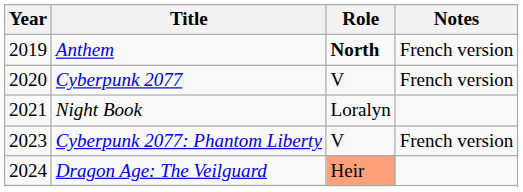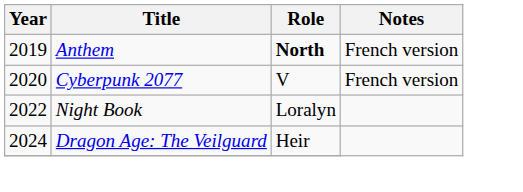 <table class="wikitable unsortable">
 <tr>
 <th>Year</th>
 <th>Title</th>
 <th>Role</th>
 <th>Notes</th>
 </tr>
 <tr>
 <td>2019</td>
 <td><em><a href='#'>Anthem</a></em></td>
 <td><strong>North</strong></td>
 <td>French version</td>
 </tr>
 <tr>
 <td>2020</td>
 <td><em><a href='#'>Cyberpunk 2077</a></em></td>
 <td>V</td>
 <td>French version</td>
 </tr>
 <tr>
-<td>2021</td>
+<td>2022</td>
 <td><em>Night Book</em></td>
 <td>Loralyn</td>
 <td></td>
 </tr>
 <tr>
-<td>2023</td>
-<td><em><a href='#'>Cyberpunk 2077: Phantom Liberty</a></em></td>
-<td>V</td>
-<td>French version</td>
-</tr>
-<tr>
 <td>2024</td>
 <td><em><a href='#'>Dragon Age: The Veilguard</a></em></td>
-<td style="background: lightsalmon;">Heir</td>
+<td>Heir</td>
 </tr>
 <tr>
 </tr>
 </table>
